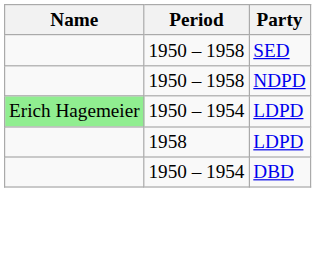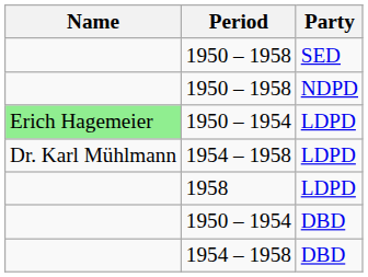 <table class="wikitable">
 <tr>
 <th>Name</th>
 <th>Period</th>
 <th>Party</th>
 </tr>
 <tr>
 <td></td>
 <td>1950 – 1958</td>
 <td><a href='#'>SED</a></td>
 </tr>
 <tr>
 <td></td>
 <td>1950 – 1958</td>
 <td><a href='#'>NDPD</a></td>
 </tr>
 <tr>
 <td style="background: lightgreen;">Erich Hagemeier</td>
 <td>1950 – 1954</td>
 <td><a href='#'>LDPD</a></td>
 </tr>
 <tr>
+<td>Dr. Karl Mühlmann</td>
+<td>1954 – 1958</td>
+<td><a href='#'>LDPD</a></td>
+</tr>
+<tr>
 <td></td>
 <td>1958</td>
 <td><a href='#'>LDPD</a></td>
 </tr>
 <tr>
 <td></td>
 <td>1950 – 1954</td>
 <td><a href='#'>DBD</a></td>
 </tr>
+<tr>
+<td></td>
+<td>1954 – 1958</td>
+<td><a href='#'>DBD</a></td>
+</tr>
 </table>
